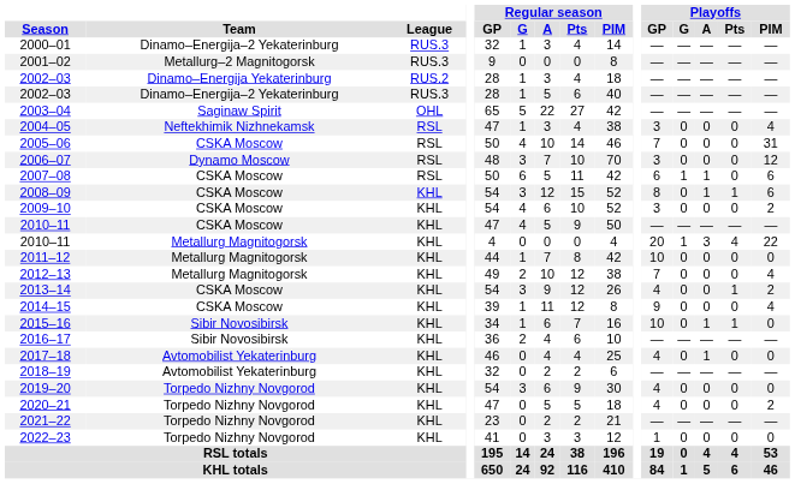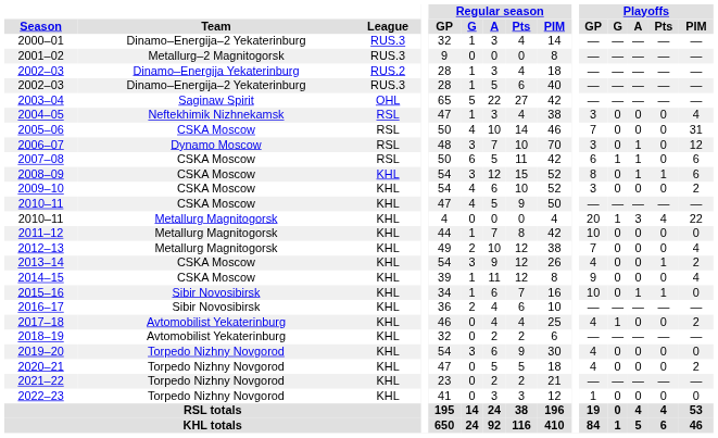 <table border="0" cellpadding="1" cellspacing="0" style="text-align:center; width:60em;">
 <tr style="background:#e0e0e0;">
 <th colspan="3"  bgcolor="#ffffff"> </th>
 <th rowspan="99" bgcolor="#ffffff"> </th>
 <th colspan="5"><a href='#'>Regular season</a></th>
 <th rowspan="99" bgcolor="#ffffff"> </th>
 <th colspan="5"><a href='#'>Playoffs</a></th>
 </tr>
 <tr style="background:#e0e0e0;">
 <th><a href='#'>Season</a></th>
 <th>Team</th>
 <th>League</th>
 <th>GP</th>
 <th><a href='#'>G</a></th>
 <th><a href='#'>A</a></th>
 <th><a href='#'>Pts</a></th>
 <th><a href='#'>PIM</a></th>
 <th>GP</th>
 <th>G</th>
 <th>A</th>
 <th>Pts</th>
 <th>PIM</th>
 </tr>
 <tr>
 <td>2000–01</td>
 <td>Dinamo–Energija–2 Yekaterinburg</td>
 <td><a href='#'>RUS.3</a></td>
 <td>32</td>
 <td>1</td>
 <td>3</td>
 <td>4</td>
 <td>14</td>
 <td>—</td>
 <td>—</td>
 <td>—</td>
 <td>—</td>
 <td>—</td>
 </tr>
 <tr bgcolor="#f0f0f0">
 <td>2001–02</td>
 <td>Metallurg–2 Magnitogorsk</td>
 <td>RUS.3</td>
 <td>9</td>
 <td>0</td>
 <td>0</td>
 <td>0</td>
 <td>8</td>
 <td>—</td>
 <td>—</td>
 <td>—</td>
 <td>—</td>
 <td>—</td>
 </tr>
 <tr>
 <td><a href='#'>2002–03</a></td>
 <td><a href='#'>Dinamo–Energija Yekaterinburg</a></td>
 <td><a href='#'>RUS.2</a></td>
 <td>28</td>
 <td>1</td>
 <td>3</td>
 <td>4</td>
 <td>18</td>
 <td>—</td>
 <td>—</td>
 <td>—</td>
 <td>—</td>
 <td>—</td>
 </tr>
 <tr bgcolor="#f0f0f0">
 <td>2002–03</td>
 <td>Dinamo–Energija–2 Yekaterinburg</td>
 <td>RUS.3</td>
 <td>28</td>
 <td>1</td>
 <td>5</td>
 <td>6</td>
 <td>40</td>
 <td>—</td>
 <td>—</td>
 <td>—</td>
 <td>—</td>
 <td>—</td>
 </tr>
 <tr>
 <td><a href='#'>2003–04</a></td>
 <td><a href='#'>Saginaw Spirit</a></td>
 <td><a href='#'>OHL</a></td>
 <td>65</td>
 <td>5</td>
 <td>22</td>
 <td>27</td>
 <td>42</td>
 <td>—</td>
 <td>—</td>
 <td>—</td>
 <td>—</td>
 <td>—</td>
 </tr>
 <tr bgcolor="#f0f0f0">
 <td><a href='#'>2004–05</a></td>
 <td><a href='#'>Neftekhimik Nizhnekamsk</a></td>
 <td><a href='#'>RSL</a></td>
 <td>47</td>
 <td>1</td>
 <td>3</td>
 <td>4</td>
 <td>38</td>
 <td>3</td>
 <td>0</td>
 <td>0</td>
 <td>0</td>
 <td>4</td>
 </tr>
 <tr>
 <td><a href='#'>2005–06</a></td>
 <td><a href='#'>CSKA Moscow</a></td>
 <td>RSL</td>
 <td>50</td>
 <td>4</td>
 <td>10</td>
 <td>14</td>
 <td>46</td>
 <td>7</td>
 <td>0</td>
 <td>0</td>
 <td>0</td>
 <td>31</td>
 </tr>
 <tr bgcolor="#f0f0f0">
 <td><a href='#'>2006–07</a></td>
 <td><a href='#'>Dynamo Moscow</a></td>
 <td>RSL</td>
 <td>48</td>
 <td>3</td>
 <td>7</td>
 <td>10</td>
 <td>70</td>
 <td>3</td>
 <td>0</td>
-<td>0</td>
+<td>1</td>
 <td>0</td>
 <td>12</td>
 </tr>
 <tr>
 <td><a href='#'>2007–08</a></td>
 <td>CSKA Moscow</td>
 <td>RSL</td>
 <td>50</td>
 <td>6</td>
 <td>5</td>
 <td>11</td>
 <td>42</td>
 <td>6</td>
 <td>1</td>
 <td>1</td>
 <td>0</td>
 <td>6</td>
 </tr>
 <tr bgcolor="#f0f0f0">
 <td><a href='#'>2008–09</a></td>
 <td>CSKA Moscow</td>
 <td><a href='#'>KHL</a></td>
 <td>54</td>
 <td>3</td>
 <td>12</td>
 <td>15</td>
 <td>52</td>
 <td>8</td>
 <td>0</td>
 <td>1</td>
 <td>1</td>
 <td>6</td>
 </tr>
 <tr>
 <td><a href='#'>2009–10</a></td>
 <td>CSKA Moscow</td>
 <td>KHL</td>
 <td>54</td>
 <td>4</td>
 <td>6</td>
 <td>10</td>
 <td>52</td>
 <td>3</td>
 <td>0</td>
 <td>0</td>
 <td>0</td>
 <td>2</td>
 </tr>
 <tr bgcolor="#f0f0f0">
 <td><a href='#'>2010–11</a></td>
 <td>CSKA Moscow</td>
 <td>KHL</td>
 <td>47</td>
 <td>4</td>
 <td>5</td>
 <td>9</td>
 <td>50</td>
 <td>—</td>
 <td>—</td>
 <td>—</td>
 <td>—</td>
 <td>—</td>
 </tr>
 <tr>
 <td>2010–11</td>
 <td><a href='#'>Metallurg Magnitogorsk</a></td>
 <td>KHL</td>
 <td>4</td>
 <td>0</td>
 <td>0</td>
 <td>0</td>
 <td>4</td>
 <td>20</td>
 <td>1</td>
 <td>3</td>
 <td>4</td>
 <td>22</td>
 </tr>
 <tr bgcolor="#f0f0f0">
 <td><a href='#'>2011–12</a></td>
 <td>Metallurg Magnitogorsk</td>
 <td>KHL</td>
 <td>44</td>
 <td>1</td>
 <td>7</td>
 <td>8</td>
 <td>42</td>
 <td>10</td>
 <td>0</td>
 <td>0</td>
 <td>0</td>
 <td>0</td>
 </tr>
 <tr>
 <td><a href='#'>2012–13</a></td>
 <td>Metallurg Magnitogorsk</td>
 <td>KHL</td>
 <td>49</td>
 <td>2</td>
 <td>10</td>
 <td>12</td>
 <td>38</td>
 <td>7</td>
 <td>0</td>
 <td>0</td>
 <td>0</td>
 <td>4</td>
 </tr>
 <tr bgcolor="#f0f0f0">
 <td><a href='#'>2013–14</a></td>
 <td>CSKA Moscow</td>
 <td>KHL</td>
 <td>54</td>
 <td>3</td>
 <td>9</td>
 <td>12</td>
 <td>26</td>
 <td>4</td>
 <td>0</td>
 <td>0</td>
 <td>1</td>
 <td>2</td>
 </tr>
 <tr>
 <td><a href='#'>2014–15</a></td>
 <td>CSKA Moscow</td>
 <td>KHL</td>
 <td>39</td>
 <td>1</td>
 <td>11</td>
 <td>12</td>
 <td>8</td>
 <td>9</td>
 <td>0</td>
 <td>0</td>
 <td>0</td>
 <td>4</td>
 </tr>
 <tr bgcolor="#f0f0f0">
 <td><a href='#'>2015–16</a></td>
 <td><a href='#'>Sibir Novosibirsk</a></td>
 <td>KHL</td>
 <td>34</td>
 <td>1</td>
 <td>6</td>
 <td>7</td>
 <td>16</td>
 <td>10</td>
 <td>0</td>
 <td>1</td>
 <td>1</td>
 <td>0</td>
 </tr>
 <tr>
 <td><a href='#'>2016–17</a></td>
 <td>Sibir Novosibirsk</td>
 <td>KHL</td>
 <td>36</td>
 <td>2</td>
 <td>4</td>
 <td>6</td>
 <td>10</td>
 <td>—</td>
 <td>—</td>
 <td>—</td>
 <td>—</td>
 <td>—</td>
 </tr>
 <tr bgcolor="#f0f0f0">
 <td><a href='#'>2017–18</a></td>
 <td><a href='#'>Avtomobilist Yekaterinburg</a></td>
 <td>KHL</td>
 <td>46</td>
 <td>0</td>
 <td>4</td>
 <td>4</td>
 <td>25</td>
 <td>4</td>
-<td>0</td>
 <td>1</td>
 <td>0</td>
 <td>0</td>
+<td>2</td>
 </tr>
 <tr>
 <td><a href='#'>2018–19</a></td>
 <td>Avtomobilist Yekaterinburg</td>
 <td>KHL</td>
 <td>32</td>
 <td>0</td>
 <td>2</td>
 <td>2</td>
 <td>6</td>
 <td>—</td>
 <td>—</td>
 <td>—</td>
 <td>—</td>
 <td>—</td>
 </tr>
 <tr bgcolor="#f0f0f0">
 <td><a href='#'>2019–20</a></td>
 <td><a href='#'>Torpedo Nizhny Novgorod</a></td>
 <td>KHL</td>
 <td>54</td>
 <td>3</td>
 <td>6</td>
 <td>9</td>
 <td>30</td>
 <td>4</td>
 <td>0</td>
 <td>0</td>
 <td>0</td>
 <td>0</td>
 </tr>
 <tr>
 <td><a href='#'>2020–21</a></td>
 <td>Torpedo Nizhny Novgorod</td>
 <td>KHL</td>
 <td>47</td>
 <td>0</td>
 <td>5</td>
 <td>5</td>
 <td>18</td>
 <td>4</td>
 <td>0</td>
 <td>0</td>
 <td>0</td>
 <td>2</td>
 </tr>
 <tr bgcolor="#f0f0f0">
 <td><a href='#'>2021–22</a></td>
 <td>Torpedo Nizhny Novgorod</td>
 <td>KHL</td>
 <td>23</td>
 <td>0</td>
 <td>2</td>
 <td>2</td>
 <td>21</td>
 <td>—</td>
 <td>—</td>
 <td>—</td>
 <td>—</td>
 <td>—</td>
 </tr>
 <tr>
 <td><a href='#'>2022–23</a></td>
 <td>Torpedo Nizhny Novgorod</td>
 <td>KHL</td>
 <td>41</td>
 <td>0</td>
 <td>3</td>
 <td>3</td>
 <td>12</td>
 <td>1</td>
 <td>0</td>
 <td>0</td>
 <td>0</td>
 <td>0</td>
 </tr>
 <tr style="background:#e0e0e0;">
 <th colspan="3">RSL totals</th>
 <th>195</th>
 <th>14</th>
 <th>24</th>
 <th>38</th>
 <th>196</th>
 <th>19</th>
 <th>0</th>
 <th>4</th>
 <th>4</th>
 <th>53</th>
 </tr>
 <tr style="background:#e0e0e0;">
 <th colspan="3">KHL totals</th>
 <th>650</th>
 <th>24</th>
 <th>92</th>
 <th>116</th>
 <th>410</th>
 <th>84</th>
 <th>1</th>
 <th>5</th>
 <th>6</th>
 <th>46</th>
 </tr>
 </table>
